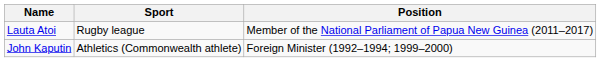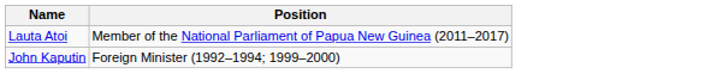 <table class="wikitable sortable">
 <tr>
 <th>Name</th>
-<th>Sport</th>
 <th>Position</th>
 </tr>
 <tr>
 <td data-sort-value="Atoi,Lauta"><a href='#'>Lauta Atoi</a></td>
-<td>Rugby league</td>
 <td>Member of the <a href='#'>National Parliament of Papua New Guinea</a> (2011–2017)</td>
 </tr>
 <tr>
 <td data-sort-value="Kaputin,John"><a href='#'>John Kaputin</a></td>
-<td>Athletics (Commonwealth athlete)</td>
 <td>Foreign Minister (1992–1994; 1999–2000)</td>
 </tr>
 </table>
